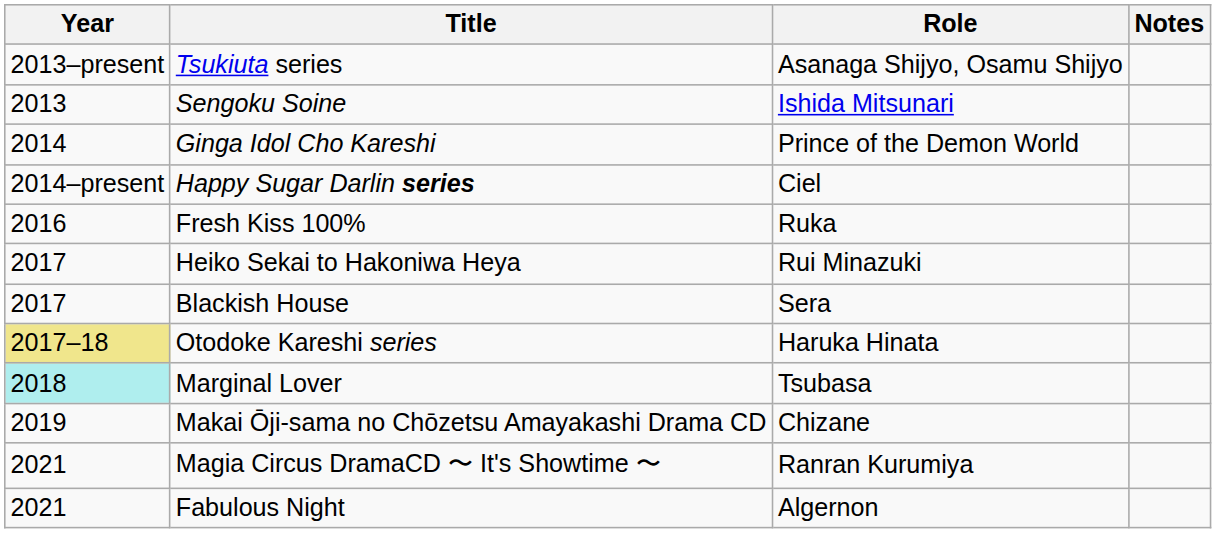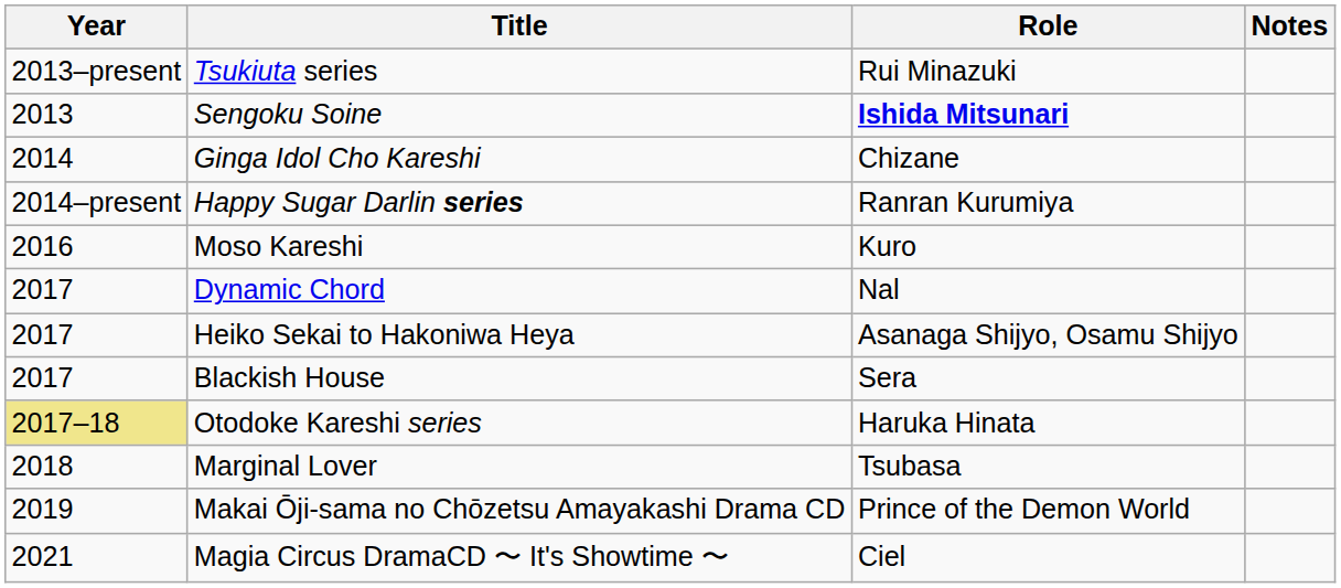 <table class="wikitable sortable">
 <tr>
 <th>Year</th>
 <th>Title</th>
 <th>Role</th>
 <th class="unsortable">Notes</th>
 </tr>
 <tr>
 <td>2013–present</td>
 <td><em><a href='#'>Tsukiuta</a></em> series</td>
-<td>Asanaga Shijyo, Osamu Shijyo</td>
+<td>Rui Minazuki</td>
 <td></td>
 </tr>
 <tr>
 <td>2013</td>
 <td><em>Sengoku Soine</em></td>
-<td><a href='#'>Ishida Mitsunari</a></td>
+<td><strong><a href='#'>Ishida Mitsunari</a></strong></td>
 <td></td>
 </tr>
 <tr>
 <td>2014</td>
 <td><em>Ginga Idol Cho Kareshi</em></td>
-<td>Prince of the Demon World</td>
+<td>Chizane</td>
 <td></td>
 </tr>
 <tr>
 <td>2014–present</td>
 <td><em>Happy Sugar Darlin<strong> series</td>
-<td>Ciel</td>
+<td>Ranran Kurumiya</td>
 <td></td>
 </tr>
 <tr>
 <td>2016</td>
-<td></em>Fresh Kiss 100%<em></td>
-<td>Ruka</td>
+<td></em>Moso Kareshi<em></td>
+<td>Kuro</td>
+<td></td>
+</tr>
+<tr>
+<td>2017</td>
+<td></em><a href='#'>Dynamic Chord</a><em></td>
+<td>Nal</td>
 <td></td>
 </tr>
 <tr>
 <td>2017</td>
 <td></em>Heiko Sekai to Hakoniwa Heya<em></td>
-<td>Rui Minazuki</td>
+<td>Asanaga Shijyo, Osamu Shijyo</td>
 <td></td>
 </tr>
 <tr>
 <td>2017</td>
 <td></em>Blackish House<em></td>
 <td>Sera</td>
 <td></td>
 </tr>
 <tr>
 <td style="background: khaki;">2017–18</td>
 <td></em>Otodoke Kareshi<em> series</td>
 <td>Haruka Hinata</td>
 <td></td>
 </tr>
 <tr>
-<td style="background: paleturquoise;">2018</td>
+<td>2018</td>
 <td></em>Marginal Lover<em></td>
 <td>Tsubasa</td>
 <td></td>
 </tr>
 <tr>
 <td>2019</td>
 <td></em>Makai Ōji-sama no Chōzetsu Amayakashi Drama CD<em></td>
-<td>Chizane</td>
+<td>Prince of the Demon World</td>
 <td></td>
 </tr>
 <tr>
 <td>2021</td>
 <td></em>Magia Circus DramaCD 〜 It's Showtime 〜<em></td>
-<td>Ranran Kurumiya</td>
-<td></td>
-</tr>
-<tr>
-<td>2021</td>
-<td></em>Fabulous Night<em></td>
-<td>Algernon</td>
+<td>Ciel</td>
 <td></td>
 </tr>
 </table>
